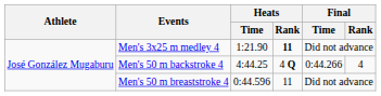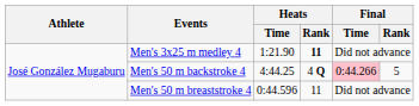 <table class=wikitable style="font-size:90%">
 <tr>
 <th rowspan="2">Athlete</th>
 <th rowspan="2">Events</th>
 <th colspan="2">Heats</th>
 <th colspan="2">Final</th>
 </tr>
 <tr>
 <th>Time</th>
 <th>Rank</th>
 <th>Time</th>
 <th>Rank</th>
 </tr>
 <tr align=center>
 <td rowspan=3><a href='#'>José González Mugaburu</a></td>
 <td align=left><a href='#'>Men's 3x25 m medley 4</a></td>
 <td>1:21.90</td>
 <td><strong>11</strong></td>
 <td colspan=2>Did not advance</td>
 </tr>
 <tr align=center>
 <td align=left><a href='#'>Men's 50 m backstroke 4</a></td>
 <td>4:44.25</td>
 <td>4 <strong>Q</strong></td>
-<td>0:44.266</td>
-<td>4</td>
+<td style="background: pink;">0:44.266</td>
+<td>5</td>
 </tr>
 <tr align=center>
 <td align=left><a href='#'>Men's 50 m breaststroke 4</a></td>
 <td>0:44.596</td>
 <td>11</td>
 <td colspan=2>Did not advance</td>
 </tr>
 </table>
